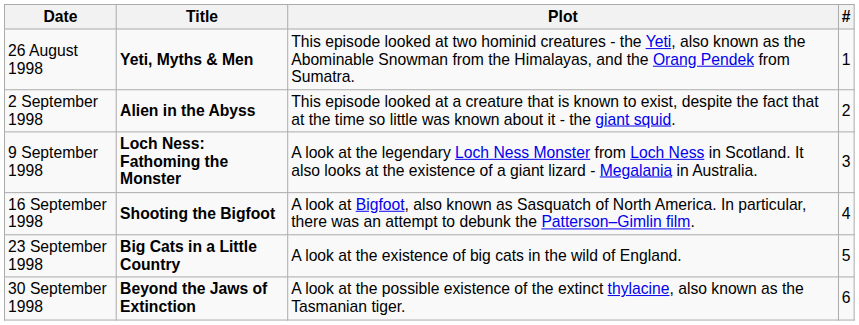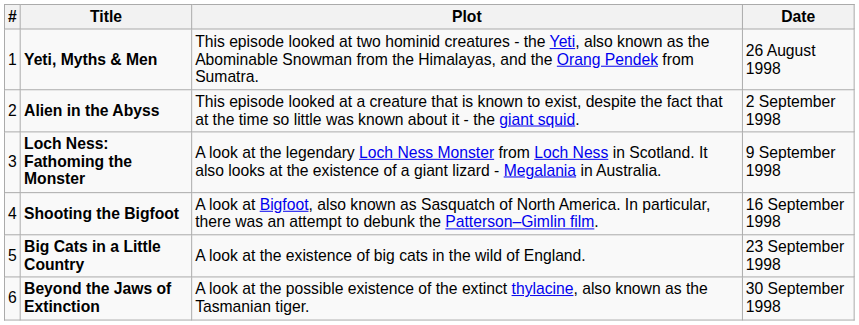 <table class="wikitable">
 <tr>
-<th>Date</th>
+<th>#</th>
 <th>Title</th>
 <th>Plot</th>
-<th>#</th>
+<th>Date</th>
 </tr>
 <tr>
-<td>26 August 1998</td>
+<td>1</td>
 <td><strong>Yeti, Myths & Men</strong></td>
 <td>This episode looked at two hominid creatures - the <a href='#'>Yeti</a>, also known as the Abominable Snowman from the Himalayas, and the <a href='#'>Orang Pendek</a> from Sumatra.</td>
-<td>1</td>
+<td>26 August 1998</td>
 </tr>
 <tr>
-<td>2 September 1998</td>
+<td>2</td>
 <td><strong>Alien in the Abyss</strong></td>
 <td>This episode looked at a creature that is known to exist, despite the fact that at the time so little was known about it - the <a href='#'>giant squid</a>.</td>
-<td>2</td>
+<td>2 September 1998</td>
 </tr>
 <tr>
-<td>9 September 1998</td>
+<td>3</td>
 <td><strong>Loch Ness: Fathoming the Monster</strong></td>
 <td>A look at the legendary <a href='#'>Loch Ness Monster</a> from <a href='#'>Loch Ness</a> in Scotland. It also looks at the existence of a giant lizard - <a href='#'>Megalania</a> in Australia.</td>
-<td>3</td>
+<td>9 September 1998</td>
 </tr>
 <tr>
-<td>16 September 1998</td>
+<td>4</td>
 <td><strong>Shooting the Bigfoot</strong></td>
 <td>A look at <a href='#'>Bigfoot</a>, also known as Sasquatch of North America. In particular, there was an attempt to debunk the <a href='#'>Patterson–Gimlin film</a>.</td>
-<td>4</td>
+<td>16 September 1998</td>
 </tr>
 <tr>
-<td>23 September 1998</td>
+<td>5</td>
 <td><strong>Big Cats in a Little Country</strong></td>
 <td>A look at the existence of big cats in the wild of England.</td>
-<td>5</td>
+<td>23 September 1998</td>
 </tr>
 <tr>
-<td>30 September 1998</td>
+<td>6</td>
 <td><strong>Beyond the Jaws of Extinction</strong></td>
 <td>A look at the possible existence of the extinct <a href='#'>thylacine</a>, also known as the Tasmanian tiger.</td>
-<td>6</td>
+<td>30 September 1998</td>
 </tr>
 </table>
